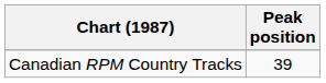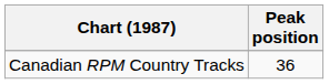 <table class="wikitable sortable">
 <tr>
 <th align="left">Chart (1987)</th>
 <th align="center">Peak<br>position</th>
 </tr>
 <tr>
 </tr>
 <tr>
 <td align="left">Canadian <em>RPM</em> Country Tracks</td>
-<td align="center">39</td>
+<td align="center">36</td>
 </tr>
 </table>
